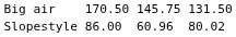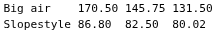 <table>
 <tr>
 <td>Big air</td>
 <td></td>
 <td>170.50</td>
 <td></td>
 <td>145.75</td>
 <td></td>
 <td>131.50</td>
 </tr>
 <tr>
 <td>Slopestyle</td>
 <td></td>
-<td>86.00</td>
+<td>86.80</td>
 <td></td>
-<td>60.96</td>
+<td>82.50</td>
 <td></td>
 <td>80.02</td>
 </tr>
 </table>
